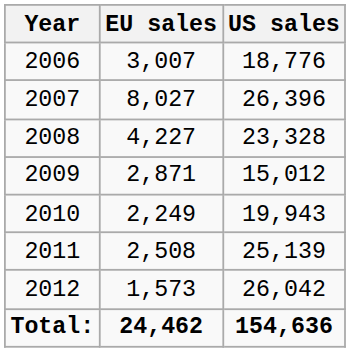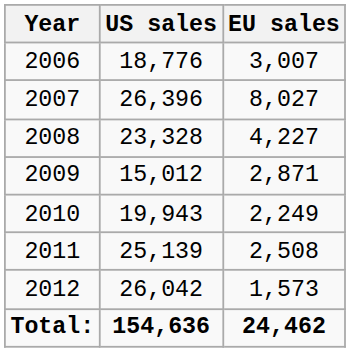 <table class="wikitable sortable" style="text-align: center;">
 <tr>
 <th>Year</th>
+<th>US sales</th>
 <th>EU sales</th>
-<th>US sales</th>
 </tr>
 <tr>
 <td>2006</td>
+<td>18,776</td>
 <td>3,007</td>
-<td>18,776</td>
 </tr>
 <tr>
 <td>2007</td>
+<td>26,396</td>
 <td>8,027</td>
-<td>26,396</td>
 </tr>
 <tr>
 <td>2008</td>
+<td>23,328</td>
 <td>4,227</td>
-<td>23,328</td>
 </tr>
 <tr>
 <td>2009</td>
+<td>15,012</td>
 <td>2,871</td>
-<td>15,012</td>
 </tr>
 <tr>
 <td>2010</td>
+<td>19,943</td>
 <td>2,249</td>
-<td>19,943</td>
 </tr>
 <tr>
 <td>2011</td>
+<td>25,139</td>
 <td>2,508</td>
-<td>25,139</td>
 </tr>
 <tr>
 <td>2012</td>
+<td>26,042</td>
 <td>1,573</td>
-<td>26,042</td>
 </tr>
 <tr>
 <td><strong>Total:</strong></td>
+<td><strong>154,636</strong></td>
 <td><strong>24,462</strong></td>
-<td><strong>154,636</strong></td>
 </tr>
 </table>
